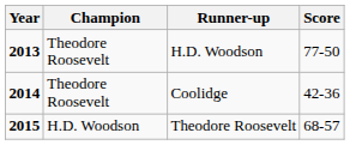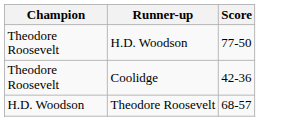 <table class="wikitable">
 <tr>
-<th>Year</th>
 <th>Champion</th>
 <th>Runner-up</th>
 <th>Score</th>
 </tr>
 <tr>
-<td><strong>2013</strong></td>
 <td>Theodore Roosevelt</td>
 <td>H.D. Woodson</td>
 <td>77-50</td>
 </tr>
 <tr>
-<td><strong>2014</strong></td>
 <td>Theodore Roosevelt</td>
 <td>Coolidge</td>
 <td>42-36</td>
 </tr>
 <tr>
-<td><strong>2015</strong></td>
 <td width="120" align="left">H.D. Woodson</td>
 <td>Theodore Roosevelt</td>
 <td>68-57</td>
 </tr>
 </table>
